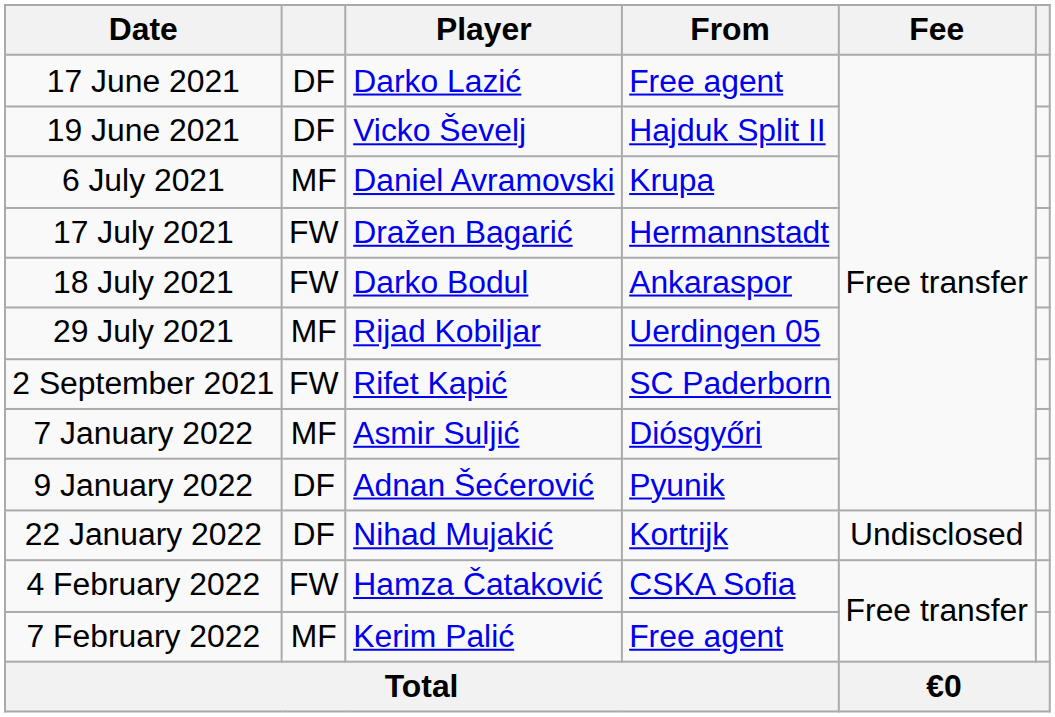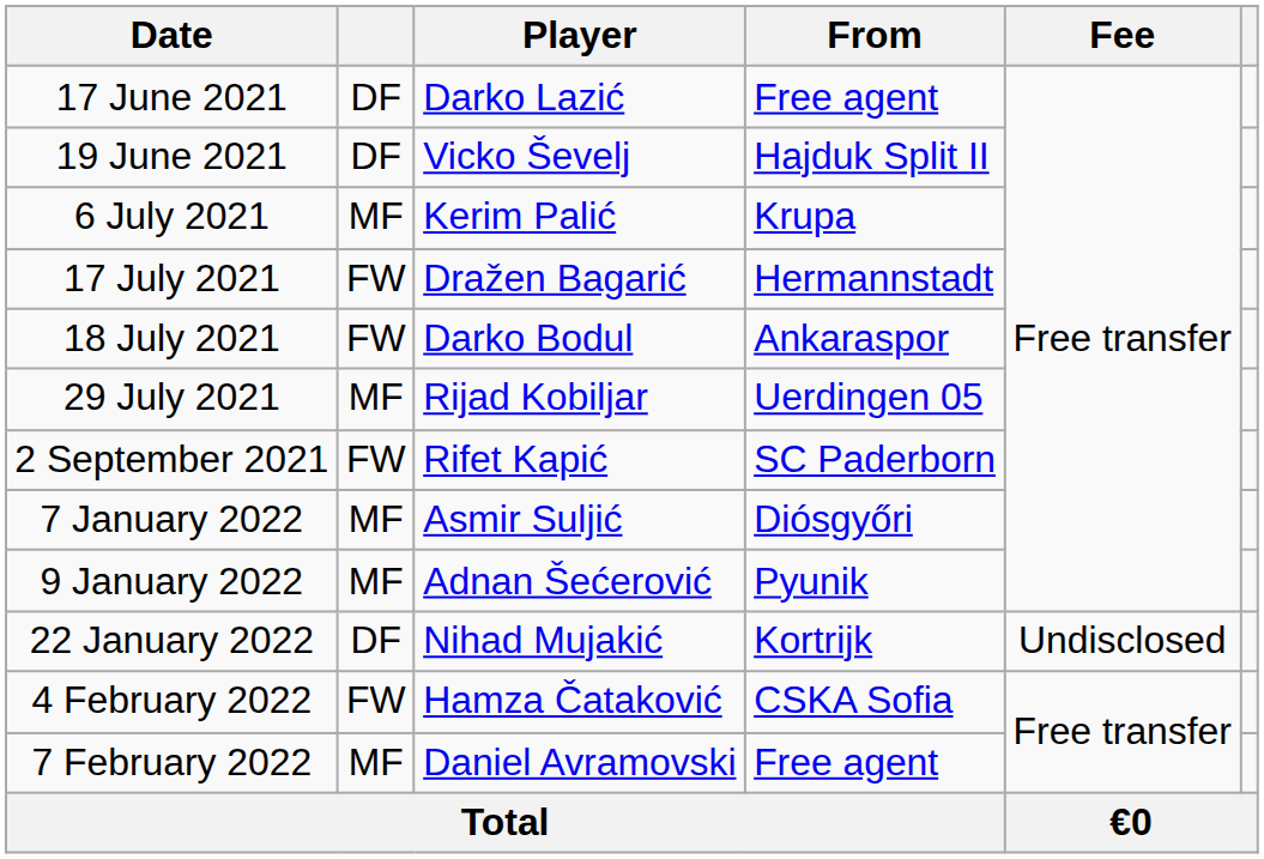 <table class="wikitable" style="text-align:center;">
 <tr>
 <th>Date</th>
 <th></th>
 <th>Player</th>
 <th>From</th>
 <th>Fee</th>
 <th></th>
 </tr>
 <tr>
 <td>17 June 2021</td>
 <td>DF</td>
 <td style="text-align:left"> <a href='#'>Darko Lazić</a></td>
 <td style="text-align:left"><a href='#'>Free agent</a></td>
 <td rowspan=9>Free transfer</td>
 <td></td>
 </tr>
 <tr>
 <td>19 June 2021</td>
 <td>DF</td>
 <td style="text-align:left"> <a href='#'>Vicko Ševelj</a></td>
 <td style="text-align:left"> <a href='#'>Hajduk Split II</a></td>
 <td></td>
 </tr>
 <tr>
 <td>6 July 2021</td>
 <td>MF</td>
-<td style="text-align:left"> <a href='#'>Daniel Avramovski</a></td>
+<td style="text-align:left"> <a href='#'>Kerim Palić</a></td>
 <td style="text-align:left"> <a href='#'>Krupa</a></td>
 <td></td>
 </tr>
 <tr>
 <td>17 July 2021</td>
 <td>FW</td>
 <td style="text-align:left"> <a href='#'>Dražen Bagarić</a></td>
 <td style="text-align:left"> <a href='#'>Hermannstadt</a></td>
 <td></td>
 </tr>
 <tr>
 <td>18 July 2021</td>
 <td>FW</td>
 <td style="text-align:left"> <a href='#'>Darko Bodul</a></td>
 <td style="text-align:left"> <a href='#'>Ankaraspor</a></td>
 <td></td>
 </tr>
 <tr>
 <td>29 July 2021</td>
 <td>MF</td>
 <td style="text-align:left"> <a href='#'>Rijad Kobiljar</a></td>
 <td style="text-align:left"> <a href='#'>Uerdingen 05</a></td>
 <td></td>
 </tr>
 <tr>
 <td>2 September 2021</td>
 <td>FW</td>
 <td style="text-align:left"> <a href='#'>Rifet Kapić</a></td>
 <td style="text-align:left"> <a href='#'>SC Paderborn</a></td>
 <td></td>
 </tr>
 <tr>
 <td>7 January 2022</td>
 <td>MF</td>
 <td style="text-align:left"> <a href='#'>Asmir Suljić</a></td>
 <td style="text-align:left"> <a href='#'>Diósgyőri</a></td>
 <td></td>
 </tr>
 <tr>
 <td>9 January 2022</td>
-<td>DF</td>
+<td>MF</td>
 <td style="text-align:left"> <a href='#'>Adnan Šećerović</a></td>
 <td style="text-align:left"> <a href='#'>Pyunik</a></td>
 <td></td>
 </tr>
 <tr>
 <td>22 January 2022</td>
 <td>DF</td>
 <td style="text-align:left"> <a href='#'>Nihad Mujakić</a></td>
 <td style="text-align:left"> <a href='#'>Kortrijk</a></td>
 <td>Undisclosed</td>
 <td></td>
 </tr>
 <tr>
 <td>4 February 2022</td>
 <td>FW</td>
 <td style="text-align:left"> <a href='#'>Hamza Čataković</a></td>
 <td style="text-align:left"> <a href='#'>CSKA Sofia</a></td>
 <td rowspan=2>Free transfer</td>
 <td></td>
 </tr>
 <tr>
 <td>7 February 2022</td>
 <td>MF</td>
-<td style="text-align:left"> <a href='#'>Kerim Palić</a></td>
+<td style="text-align:left"> <a href='#'>Daniel Avramovski</a></td>
 <td style="text-align:left"><a href='#'>Free agent</a></td>
 <td></td>
 </tr>
 <tr>
 <th colspan=4>Total</th>
 <th colspan=2>€0</th>
 </tr>
 </table>
